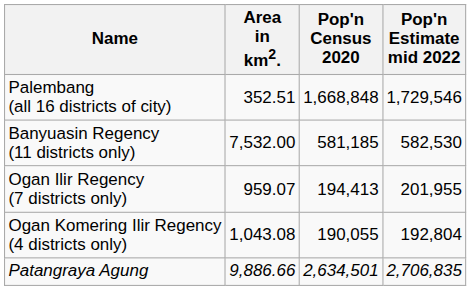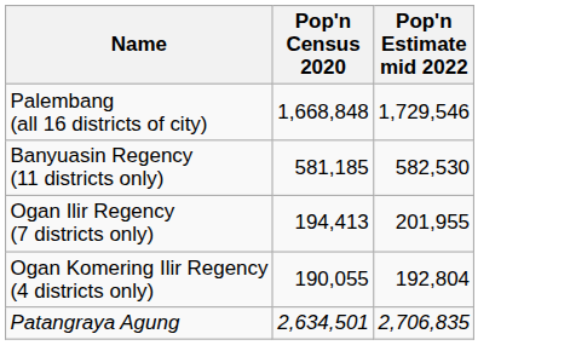 <table class="sortable wikitable">
 <tr>
 <th>Name</th>
-<th>Area<br>in <br> km<sup>2</sup>.</th>
 <th>Pop'n<br>Census<br>2020</th>
 <th>Pop'n<br>Estimate<br>mid 2022</th>
 </tr>
 <tr>
 <td>Palembang <br> (all 16 districts of city)</td>
-<td align="right">352.51</td>
 <td align="right">1,668,848</td>
 <td align="right">1,729,546</td>
 </tr>
 <tr>
 <td>Banyuasin Regency <br> (11 districts only)</td>
-<td align="right">7,532.00</td>
 <td align="right">581,185</td>
 <td align="right">582,530</td>
 </tr>
 <tr>
 <td>Ogan Ilir Regency <br> (7 districts only)</td>
-<td align="right">959.07</td>
 <td align="right">194,413</td>
 <td align="right">201,955</td>
 </tr>
 <tr>
 <td>Ogan Komering Ilir Regency <br> (4 districts only)</td>
-<td align="right">1,043.08</td>
 <td align="right">190,055</td>
 <td align="right">192,804</td>
 </tr>
 <tr>
 <td><em>Patangraya Agung</em></td>
-<td align="right"><em>9,886.66</em></td>
 <td align="right"><em>2,634,501</em></td>
 <td align="right"><em>2,706,835</em></td>
 </tr>
 </table>
